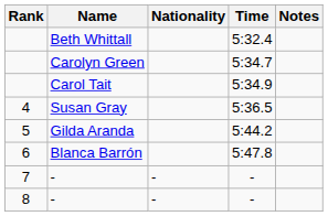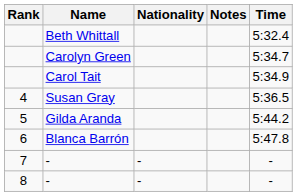 <table class="wikitable sortable" style="text-align:center">
 <tr>
 <th>Rank</th>
 <th>Name</th>
 <th>Nationality</th>
+<th>Notes</th>
 <th>Time</th>
-<th>Notes</th>
 </tr>
 <tr>
 <td></td>
 <td align=left><a href='#'>Beth Whittall</a></td>
 <td align=left></td>
+<td></td>
 <td>5:32.4</td>
-<td></td>
 </tr>
 <tr>
 <td></td>
 <td align=left><a href='#'>Carolyn Green</a></td>
 <td align=left></td>
+<td></td>
 <td>5:34.7</td>
-<td></td>
 </tr>
 <tr>
 <td></td>
 <td align=left><a href='#'>Carol Tait</a></td>
 <td align=left></td>
+<td></td>
 <td>5:34.9</td>
-<td></td>
 </tr>
 <tr>
 <td>4</td>
 <td align=left><a href='#'>Susan Gray</a></td>
 <td align=left></td>
+<td></td>
 <td>5:36.5</td>
-<td></td>
 </tr>
 <tr>
 <td>5</td>
 <td align=left><a href='#'>Gilda Aranda</a></td>
 <td align=left></td>
+<td></td>
 <td>5:44.2</td>
-<td></td>
 </tr>
 <tr>
 <td>6</td>
 <td align=left><a href='#'>Blanca Barrón</a></td>
 <td align=left></td>
+<td></td>
 <td>5:47.8</td>
-<td></td>
 </tr>
 <tr>
 <td>7</td>
 <td align=left>-</td>
 <td align=left>-</td>
+<td></td>
 <td>-</td>
-<td></td>
 </tr>
 <tr>
 <td>8</td>
 <td align=left>-</td>
 <td align=left>-</td>
+<td></td>
 <td>-</td>
-<td></td>
 </tr>
 </table>
